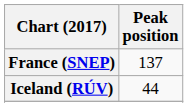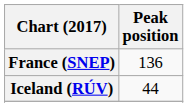 <table class="wikitable sortable plainrowheaders" style="text-align:center">
 <tr>
 <th scope="col">Chart (2017)</th>
 <th scope="col">Peak<br>position</th>
 </tr>
 <tr>
 <th scope="row">France (<a href='#'>SNEP</a>)</th>
-<td>137</td>
+<td>136</td>
 </tr>
 <tr>
 <th scope="row">Iceland (<a href='#'>RÚV</a>)</th>
 <td>44</td>
 </tr>
 <tr>
 </tr>
 <tr>
 </tr>
 <tr>
 </tr>
 </table>
